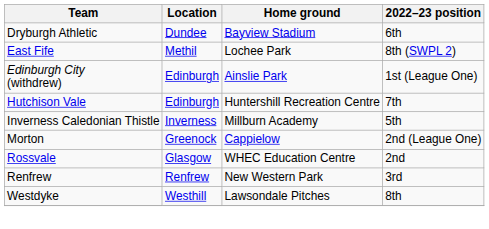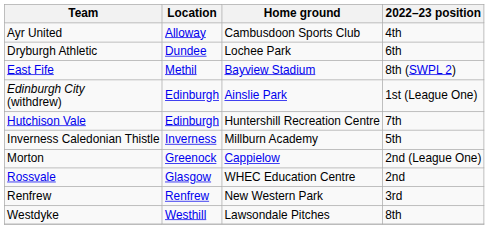 <table class="wikitable sortable">
 <tr>
 <th>Team</th>
 <th>Location</th>
 <th>Home ground</th>
 <th>2022–23 position</th>
 </tr>
 <tr>
+<td>Ayr United</td>
+<td><a href='#'>Alloway</a></td>
+<td>Cambusdoon Sports Club</td>
+<td>4th</td>
+</tr>
+<tr>
 <td>Dryburgh Athletic</td>
 <td><a href='#'>Dundee</a></td>
-<td><a href='#'>Bayview Stadium</a></td>
+<td>Lochee Park</td>
 <td>6th</td>
 </tr>
 <tr>
 <td><a href='#'>East Fife</a></td>
 <td><a href='#'>Methil</a></td>
-<td>Lochee Park</td>
+<td><a href='#'>Bayview Stadium</a></td>
 <td>8th (<a href='#'>SWPL 2</a>)</td>
 </tr>
 <tr>
 <td><em>Edinburgh City</em><br>(withdrew)</td>
 <td><a href='#'>Edinburgh</a></td>
 <td><a href='#'>Ainslie Park</a></td>
 <td>1st (League One)</td>
 </tr>
 <tr>
 <td><a href='#'>Hutchison Vale</a></td>
 <td><a href='#'>Edinburgh</a></td>
 <td>Huntershill Recreation Centre</td>
 <td>7th</td>
 </tr>
 <tr>
 <td>Inverness Caledonian Thistle</td>
 <td><a href='#'>Inverness</a></td>
 <td>Millburn Academy</td>
 <td>5th</td>
 </tr>
 <tr>
 <td>Morton</td>
 <td><a href='#'>Greenock</a></td>
 <td><a href='#'>Cappielow</a></td>
 <td>2nd (League One)</td>
 </tr>
 <tr>
 <td><a href='#'>Rossvale</a></td>
 <td><a href='#'>Glasgow</a></td>
 <td>WHEC Education Centre</td>
 <td>2nd</td>
 </tr>
 <tr>
 <td>Renfrew</td>
 <td><a href='#'>Renfrew</a></td>
 <td>New Western Park</td>
 <td>3rd</td>
 </tr>
 <tr>
 <td>Westdyke</td>
 <td><a href='#'>Westhill</a></td>
 <td>Lawsondale Pitches</td>
 <td>8th</td>
 </tr>
 <tr>
 </tr>
 </table>
